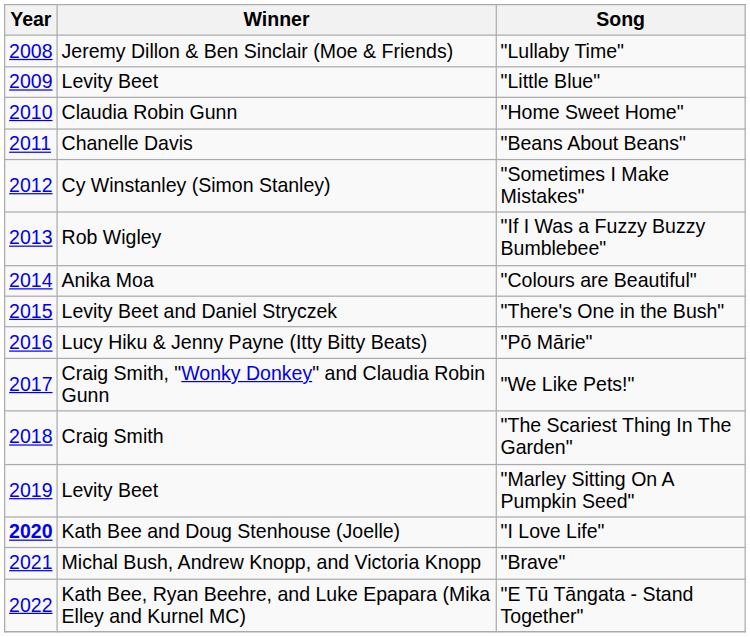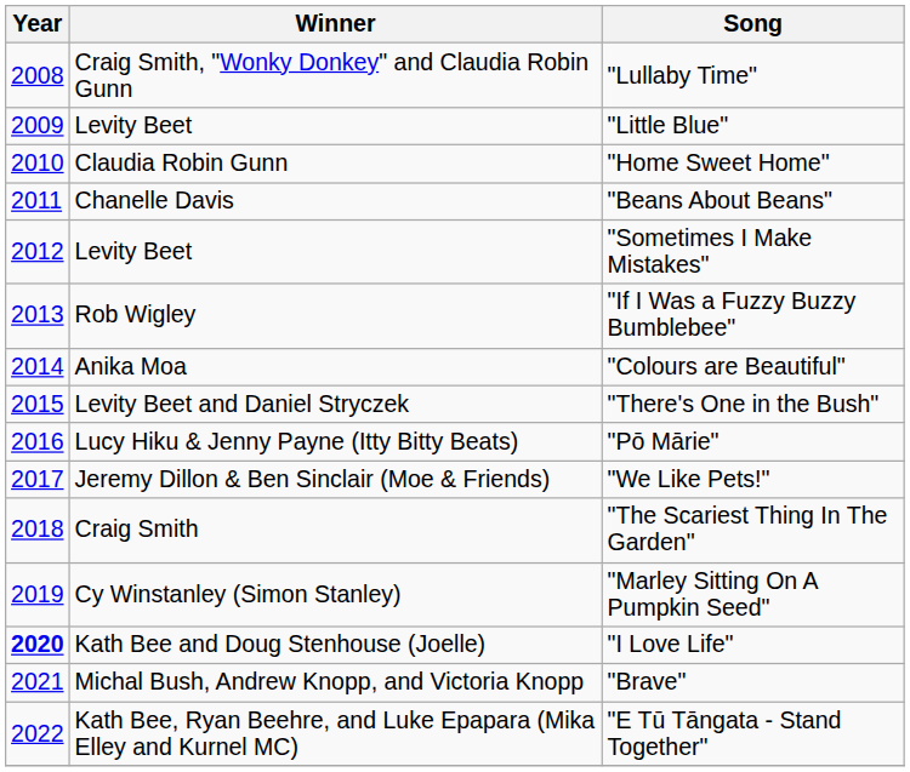 <table class="wikitable sortable">
 <tr>
 <th>Year</th>
 <th>Winner</th>
 <th>Song</th>
 </tr>
 <tr>
 <td><a href='#'>2008</a></td>
-<td>Jeremy Dillon & Ben Sinclair (Moe & Friends)</td>
+<td>Craig Smith, "<a href='#'>Wonky Donkey</a>" and Claudia Robin Gunn</td>
 <td>"Lullaby Time"</td>
 </tr>
 <tr>
 <td><a href='#'>2009</a></td>
 <td>Levity Beet</td>
 <td>"Little Blue"</td>
 </tr>
 <tr>
 <td><a href='#'>2010</a></td>
 <td>Claudia Robin Gunn</td>
 <td>"Home Sweet Home"</td>
 </tr>
 <tr>
 <td><a href='#'>2011</a></td>
 <td>Chanelle Davis</td>
 <td>"Beans About Beans"</td>
 </tr>
 <tr>
 <td><a href='#'>2012</a></td>
-<td>Cy Winstanley (Simon Stanley)</td>
+<td>Levity Beet</td>
 <td>"Sometimes I Make Mistakes"</td>
 </tr>
 <tr>
 <td><a href='#'>2013</a></td>
 <td>Rob Wigley</td>
 <td>"If I Was a Fuzzy Buzzy Bumblebee"</td>
 </tr>
 <tr>
 <td><a href='#'>2014</a></td>
 <td>Anika Moa</td>
 <td>"Colours are Beautiful"</td>
 </tr>
 <tr>
 <td><a href='#'>2015</a></td>
 <td>Levity Beet and Daniel Stryczek</td>
 <td>"There's One in the Bush"</td>
 </tr>
 <tr>
 <td><a href='#'>2016</a></td>
 <td>Lucy Hiku & Jenny Payne (Itty Bitty Beats)</td>
 <td>"Pō Mārie"</td>
 </tr>
 <tr>
 <td><a href='#'>2017</a></td>
-<td>Craig Smith, "<a href='#'>Wonky Donkey</a>" and Claudia Robin Gunn</td>
+<td>Jeremy Dillon & Ben Sinclair (Moe & Friends)</td>
 <td>"We Like Pets!"</td>
 </tr>
 <tr>
 <td><a href='#'>2018</a></td>
 <td>Craig Smith</td>
 <td>"The Scariest Thing In The Garden"</td>
 </tr>
 <tr>
 <td><a href='#'>2019</a></td>
-<td>Levity Beet</td>
+<td>Cy Winstanley (Simon Stanley)</td>
 <td>"Marley Sitting On A Pumpkin Seed"</td>
 </tr>
 <tr>
 <td><strong><a href='#'>2020</a></strong></td>
 <td>Kath Bee and Doug Stenhouse (Joelle)</td>
 <td>"I Love Life"</td>
 </tr>
 <tr>
 <td><a href='#'>2021</a></td>
 <td>Michal Bush, Andrew Knopp, and Victoria Knopp</td>
 <td>"Brave"</td>
 </tr>
 <tr>
 <td><a href='#'>2022</a></td>
 <td>Kath Bee, Ryan Beehre, and Luke Epapara (Mika Elley and Kurnel MC)</td>
 <td>"E Tū Tāngata - Stand Together"</td>
 </tr>
 <tr>
 </tr>
 </table>
